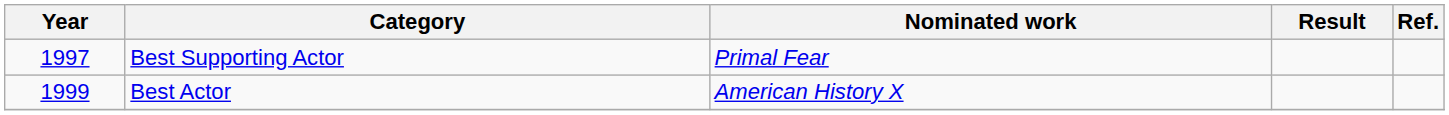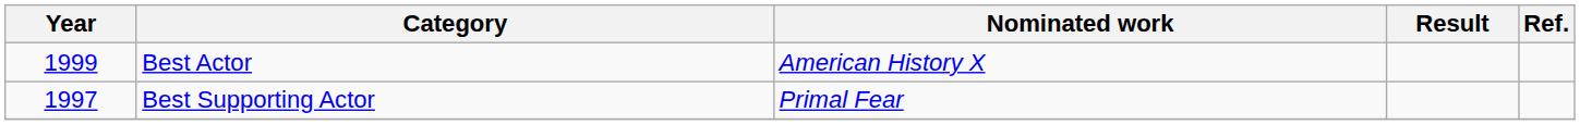 <table class=wikitable>
 <tr>
 <th scope="col" style="width:5em;">Year</th>
 <th scope="col" style="width:26em;">Category</th>
 <th scope="col" style="width:25em;">Nominated work</th>
 <th scope="col" style="width:5em;">Result</th>
 <th>Ref.</th>
 </tr>
 <tr>
+<td style="text-align:center;"><a href='#'>1999</a></td>
+<td><a href='#'>Best Actor</a></td>
+<td><em><a href='#'>American History X</a></em></td>
+<td></td>
+<td></td>
+</tr>
+<tr>
 <td style="text-align:center;"><a href='#'>1997</a></td>
 <td><a href='#'>Best Supporting Actor</a></td>
 <td><em><a href='#'>Primal Fear</a></em></td>
 <td></td>
 <td></td>
 </tr>
 <tr>
-<td style="text-align:center;"><a href='#'>1999</a></td>
-<td><a href='#'>Best Actor</a></td>
-<td><em><a href='#'>American History X</a></em></td>
-<td></td>
-<td></td>
-</tr>
-<tr>
 </tr>
 </table>
